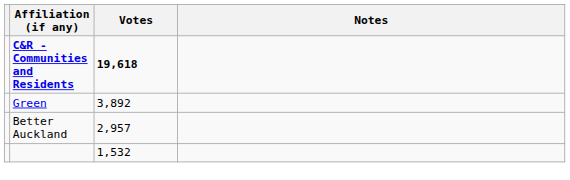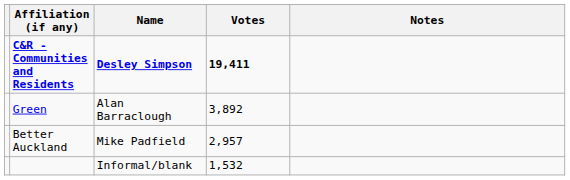 <table class="wikitable" style="width:51%;">
 <tr>
 <th style="width:1%;"></th>
 <th style="width:15%;">Affiliation (if any)</th>
+<th style="width:20%;">Name</th>
 <th style="width:15%;">Votes</th>
 <th>Notes</th>
 </tr>
 <tr>
 <td bgcolor=></td>
 <td><strong><a href='#'>C&R - Communities and Residents</a></strong></td>
-<td><strong>19,618</strong></td>
+<td><strong><a href='#'>Desley Simpson</a></strong></td>
+<td><strong>19,411</strong></td>
 <td></td>
 </tr>
 <tr>
 <td bgcolor=></td>
 <td><a href='#'>Green</a></td>
+<td>Alan Barraclough</td>
 <td>3,892</td>
 <td></td>
 </tr>
 <tr>
 <td bgcolor=></td>
 <td>Better Auckland</td>
+<td>Mike Padfield</td>
 <td>2,957</td>
 <td></td>
 </tr>
 <tr>
 <td></td>
 <td></td>
+<td>Informal/blank</td>
 <td>1,532</td>
 <td></td>
 </tr>
 </table>
